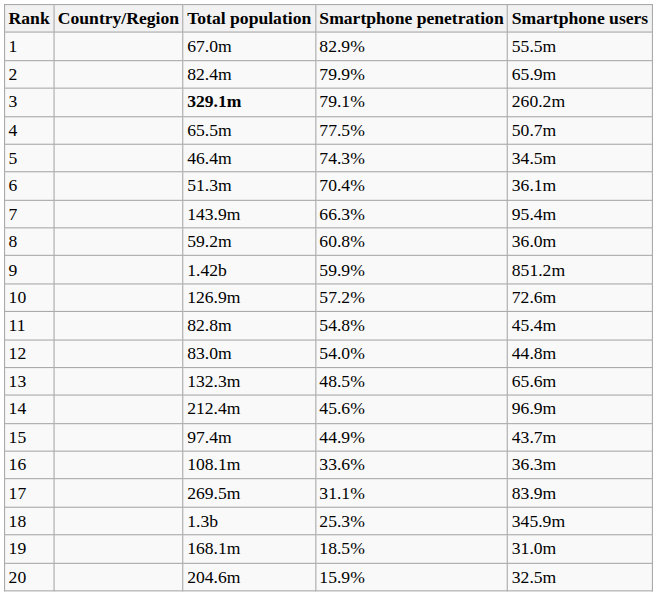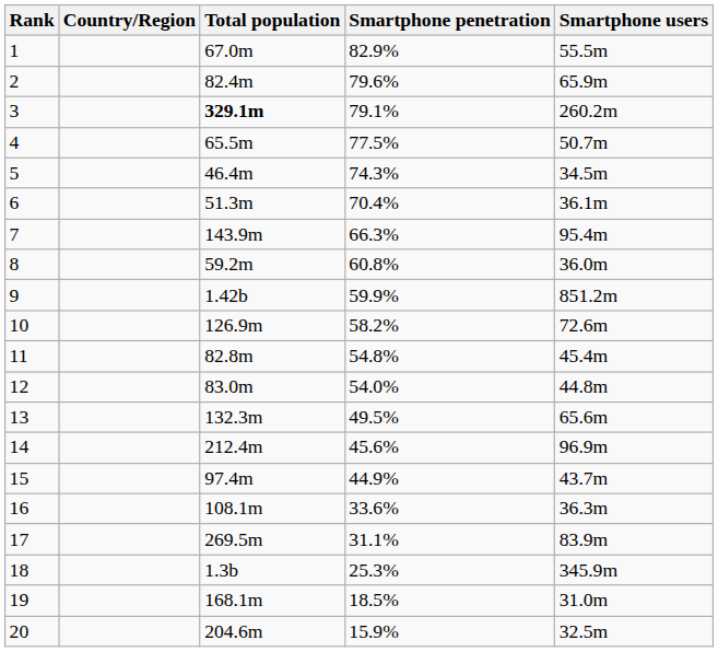 <table class="wikitable sortable">
 <tr>
 <th>Rank</th>
 <th>Country/Region</th>
 <th data-sort-type=number>Total population</th>
 <th>Smartphone penetration</th>
 <th data-sort-type=number>Smartphone users</th>
 </tr>
 <tr>
 <td>1</td>
 <td></td>
 <td>67.0m</td>
 <td>82.9%</td>
 <td>55.5m</td>
 </tr>
 <tr>
 <td>2</td>
 <td></td>
 <td>82.4m</td>
-<td>79.9%</td>
+<td>79.6%</td>
 <td>65.9m</td>
 </tr>
 <tr>
 <td>3</td>
 <td></td>
 <td><strong>329.1m</strong></td>
 <td>79.1%</td>
 <td>260.2m</td>
 </tr>
 <tr>
 <td>4</td>
 <td></td>
 <td>65.5m</td>
 <td>77.5%</td>
 <td>50.7m</td>
 </tr>
 <tr>
 <td>5</td>
 <td></td>
 <td>46.4m</td>
 <td>74.3%</td>
 <td>34.5m</td>
 </tr>
 <tr>
 <td>6</td>
 <td></td>
 <td>51.3m</td>
 <td>70.4%</td>
 <td>36.1m</td>
 </tr>
 <tr>
 <td>7</td>
 <td></td>
 <td>143.9m</td>
 <td>66.3%</td>
 <td>95.4m</td>
 </tr>
 <tr>
 <td>8</td>
 <td></td>
 <td>59.2m</td>
 <td>60.8%</td>
 <td>36.0m</td>
 </tr>
 <tr>
 <td>9</td>
 <td></td>
 <td>1.42b</td>
 <td>59.9%</td>
 <td>851.2m</td>
 </tr>
 <tr>
 <td>10</td>
 <td></td>
 <td>126.9m</td>
-<td>57.2%</td>
+<td>58.2%</td>
 <td>72.6m</td>
 </tr>
 <tr>
 <td>11</td>
 <td></td>
 <td>82.8m</td>
 <td>54.8%</td>
 <td>45.4m</td>
 </tr>
 <tr>
 <td>12</td>
 <td></td>
 <td>83.0m</td>
 <td>54.0%</td>
 <td>44.8m</td>
 </tr>
 <tr>
 <td>13</td>
 <td></td>
 <td>132.3m</td>
-<td>48.5%</td>
+<td>49.5%</td>
 <td>65.6m</td>
 </tr>
 <tr>
 <td>14</td>
 <td></td>
 <td>212.4m</td>
 <td>45.6%</td>
 <td>96.9m</td>
 </tr>
 <tr>
 <td>15</td>
 <td></td>
 <td>97.4m</td>
 <td>44.9%</td>
 <td>43.7m</td>
 </tr>
 <tr>
 <td>16</td>
 <td></td>
 <td>108.1m</td>
 <td>33.6%</td>
 <td>36.3m</td>
 </tr>
 <tr>
 <td>17</td>
 <td></td>
 <td>269.5m</td>
 <td>31.1%</td>
 <td>83.9m</td>
 </tr>
 <tr>
 <td>18</td>
 <td></td>
 <td>1.3b</td>
 <td>25.3%</td>
 <td>345.9m</td>
 </tr>
 <tr>
 <td>19</td>
 <td></td>
 <td>168.1m</td>
 <td>18.5%</td>
 <td>31.0m</td>
 </tr>
 <tr>
 <td>20</td>
 <td></td>
 <td>204.6m</td>
 <td>15.9%</td>
 <td>32.5m</td>
 </tr>
 </table>
